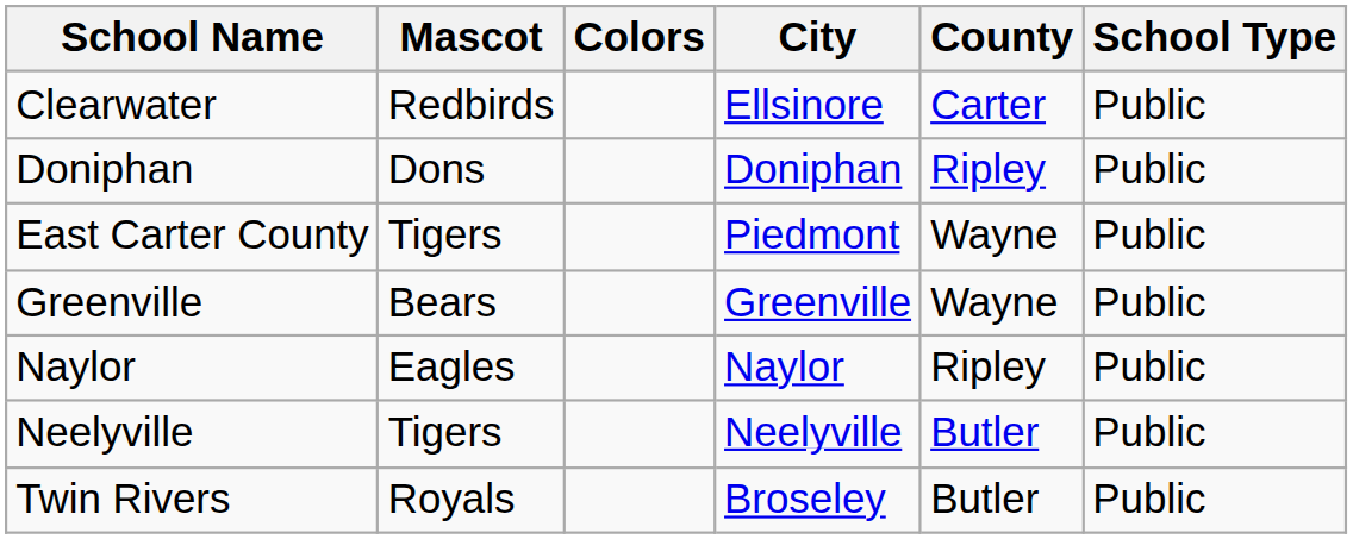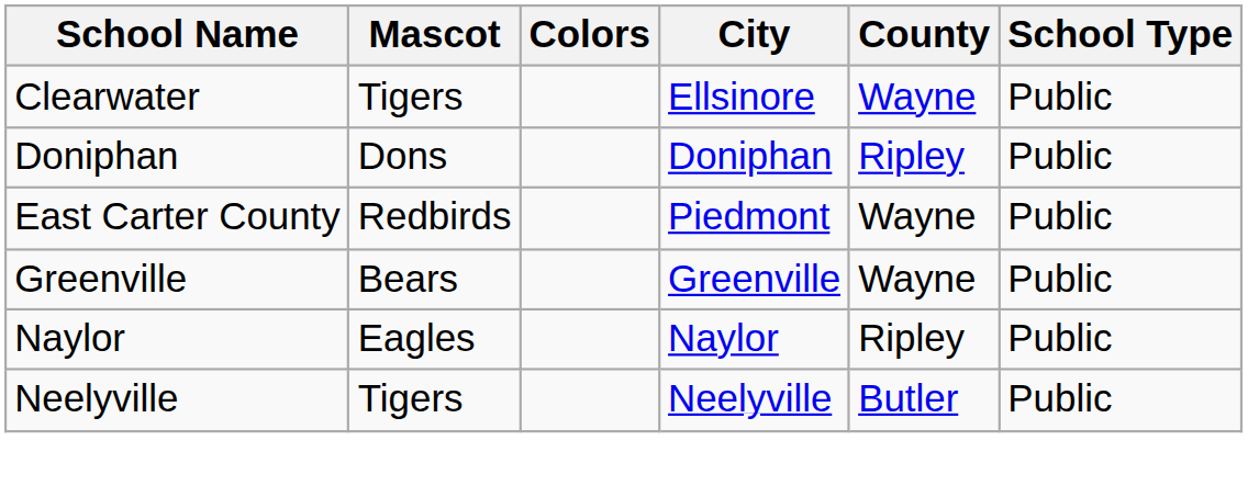 <table class="wikitable">
 <tr>
 <th>School Name</th>
 <th>Mascot</th>
 <th>Colors</th>
 <th>City</th>
 <th>County</th>
 <th>School Type</th>
 </tr>
 <tr>
 <td>Clearwater</td>
-<td>Redbirds</td>
+<td>Tigers</td>
 <td></td>
 <td><a href='#'>Ellsinore</a></td>
-<td><a href='#'>Carter</a></td>
+<td><a href='#'>Wayne</a></td>
 <td>Public</td>
 </tr>
 <tr>
 <td>Doniphan</td>
 <td>Dons</td>
 <td></td>
 <td><a href='#'>Doniphan</a></td>
 <td><a href='#'>Ripley</a></td>
 <td>Public</td>
 </tr>
 <tr>
 <td>East Carter County</td>
-<td>Tigers</td>
+<td>Redbirds</td>
 <td></td>
 <td><a href='#'>Piedmont</a></td>
 <td>Wayne</td>
 <td>Public</td>
 </tr>
 <tr>
 <td>Greenville</td>
 <td>Bears</td>
 <td></td>
 <td><a href='#'>Greenville</a></td>
 <td>Wayne</td>
 <td>Public</td>
 </tr>
 <tr>
 <td>Naylor</td>
 <td>Eagles</td>
 <td></td>
 <td><a href='#'>Naylor</a></td>
 <td>Ripley</td>
 <td>Public</td>
 </tr>
 <tr>
 <td>Neelyville</td>
 <td>Tigers</td>
 <td></td>
 <td><a href='#'>Neelyville</a></td>
 <td><a href='#'>Butler</a></td>
 <td>Public</td>
 </tr>
-<tr>
-<td>Twin Rivers</td>
-<td>Royals</td>
-<td></td>
-<td><a href='#'>Broseley</a></td>
-<td>Butler</td>
-<td>Public</td>
-</tr>
 </table>
